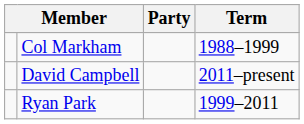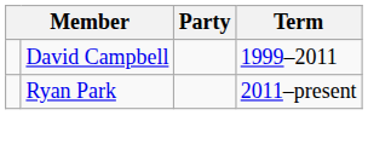 <table class="wikitable">
 <tr>
 <th colspan="2">Member</th>
 <th>Party</th>
 <th>Term</th>
 </tr>
 <tr>
 <td> </td>
-<td><a href='#'>Col Markham</a></td>
-<td></td>
-<td><a href='#'>1988</a>–1999</td>
-</tr>
-<tr>
-<td> </td>
 <td><a href='#'>David Campbell</a></td>
 <td></td>
-<td><a href='#'>2011</a>–present</td>
+<td><a href='#'>1999</a>–2011</td>
 </tr>
 <tr>
 <td> </td>
 <td><a href='#'>Ryan Park</a></td>
 <td></td>
-<td><a href='#'>1999</a>–2011</td>
+<td><a href='#'>2011</a>–present</td>
 </tr>
 </table>
